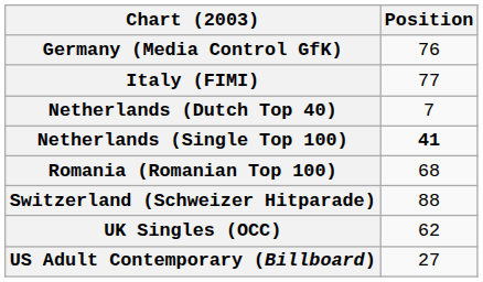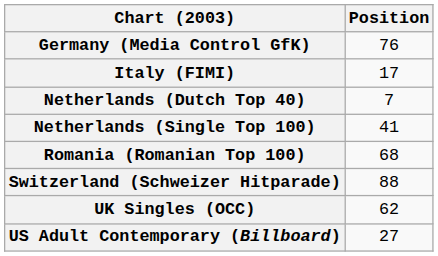 <table class="wikitable sortable plainrowheaders" style="text-align:center">
 <tr>
 <th>Chart (2003)</th>
 <th>Position</th>
 </tr>
 <tr>
 <th scope="row">Germany (Media Control GfK)</th>
 <td>76</td>
 </tr>
 <tr>
 <th scope="row">Italy (FIMI)</th>
-<td>77</td>
+<td>17</td>
 </tr>
 <tr>
 <th scope="row">Netherlands (Dutch Top 40)</th>
 <td>7</td>
 </tr>
 <tr>
 <th scope="row">Netherlands (Single Top 100)</th>
-<td><strong>41</strong></td>
+<td>41</td>
 </tr>
 <tr>
 <th scope="row">Romania (Romanian Top 100)</th>
 <td>68</td>
 </tr>
 <tr>
 <th scope="row">Switzerland (Schweizer Hitparade)</th>
 <td>88</td>
 </tr>
 <tr>
 <th scope="row">UK Singles (OCC)</th>
 <td>62</td>
 </tr>
 <tr>
 <th scope="row">US Adult Contemporary (<em>Billboard</em>)</th>
 <td>27</td>
 </tr>
 </table>
